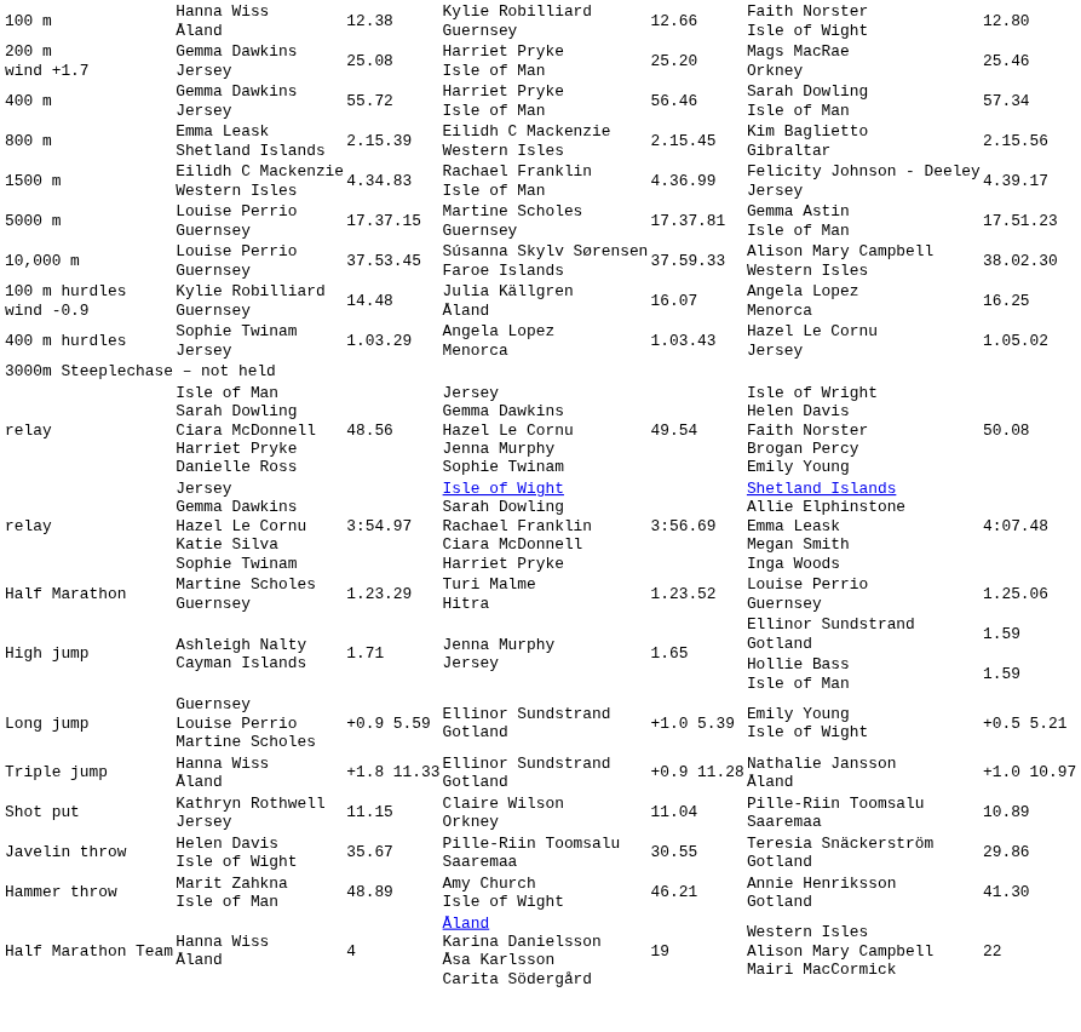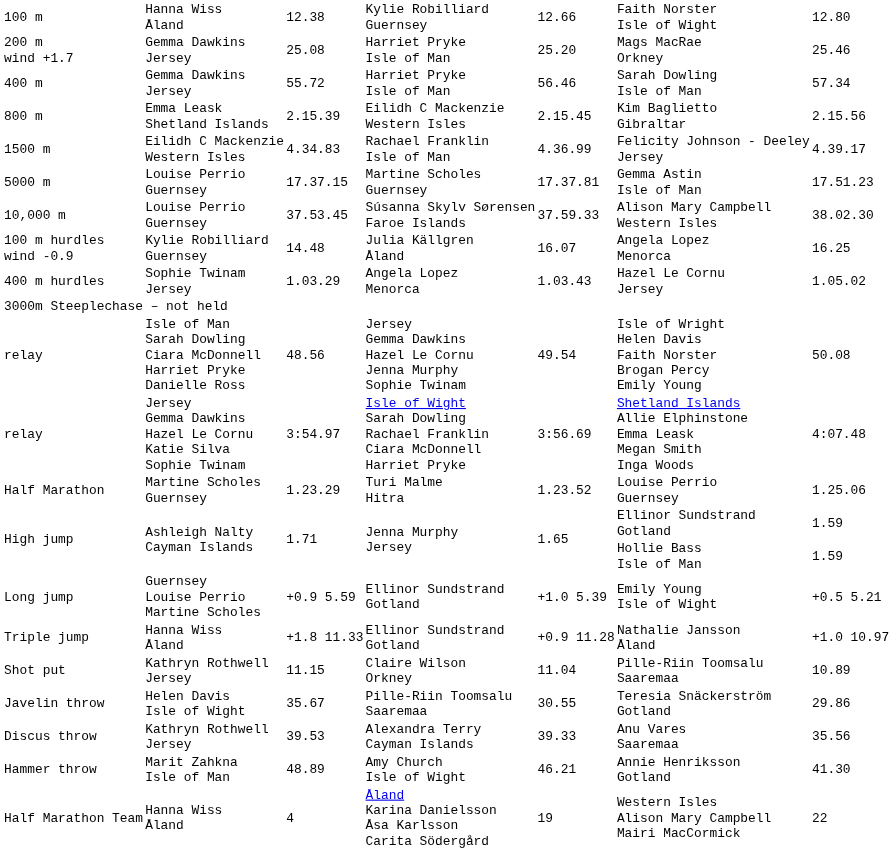 <table style="border-collapse: collapse; font-size: 90%;"  >
 <tr>
 <td>100 m</td>
 <td>Hanna Wiss<br>Åland</td>
 <td>12.38</td>
 <td>Kylie Robilliard<br>Guernsey</td>
 <td>12.66</td>
 <td>Faith Norster<br>Isle of Wight</td>
 <td>12.80</td>
 </tr>
 <tr>
 <td>200 m<br>wind +1.7</td>
 <td>Gemma Dawkins<br>Jersey</td>
 <td>25.08</td>
 <td>Harriet Pryke<br>Isle of Man</td>
 <td>25.20</td>
 <td>Mags MacRae<br>Orkney</td>
 <td>25.46</td>
 </tr>
 <tr>
 <td>400 m</td>
 <td>Gemma Dawkins<br>Jersey</td>
 <td>55.72</td>
 <td>Harriet Pryke<br>Isle of Man</td>
 <td>56.46</td>
 <td>Sarah Dowling<br>Isle of Man</td>
 <td>57.34</td>
 </tr>
 <tr>
 <td>800 m</td>
 <td>Emma Leask<br>Shetland Islands</td>
 <td>2.15.39</td>
 <td>Eilidh C Mackenzie<br>Western Isles</td>
 <td>2.15.45</td>
 <td>Kim Baglietto<br>Gibraltar</td>
 <td>2.15.56</td>
 </tr>
 <tr>
 <td>1500 m</td>
 <td>Eilidh C Mackenzie<br>Western Isles</td>
 <td>4.34.83</td>
 <td>Rachael Franklin<br>Isle of Man</td>
 <td>4.36.99</td>
 <td>Felicity Johnson - Deeley<br>Jersey</td>
 <td>4.39.17</td>
 </tr>
 <tr>
 <td>5000 m</td>
 <td>Louise Perrio<br>Guernsey</td>
 <td>17.37.15</td>
 <td>Martine Scholes<br>Guernsey</td>
 <td>17.37.81</td>
 <td>Gemma Astin<br>Isle of Man</td>
 <td>17.51.23</td>
 </tr>
 <tr>
 <td>10,000 m</td>
 <td>Louise Perrio<br>Guernsey</td>
 <td>37.53.45</td>
 <td>Súsanna Skylv Sørensen<br>Faroe Islands</td>
 <td>37.59.33</td>
 <td>Alison Mary Campbell<br>Western Isles</td>
 <td>38.02.30</td>
 </tr>
 <tr>
 <td>100 m hurdles<br>wind -0.9</td>
 <td>Kylie Robilliard<br>Guernsey</td>
 <td>14.48</td>
 <td>Julia Källgren<br>Åland</td>
 <td>16.07</td>
 <td>Angela Lopez<br>Menorca</td>
 <td>16.25</td>
 </tr>
 <tr>
 <td>400 m hurdles</td>
 <td>Sophie Twinam<br>Jersey</td>
 <td>1.03.29</td>
 <td>Angela Lopez<br>Menorca</td>
 <td>1.03.43</td>
 <td>Hazel Le Cornu<br>Jersey</td>
 <td>1.05.02</td>
 </tr>
 <tr>
 <td colspan=7>3000m Steeplechase – not held</td>
 </tr>
 <tr>
 <td> relay</td>
 <td>Isle of Man<br>Sarah Dowling<br>Ciara McDonnell<br>Harriet Pryke<br>Danielle Ross</td>
 <td>48.56</td>
 <td>Jersey<br>Gemma Dawkins<br>Hazel Le Cornu<br>Jenna Murphy<br>Sophie Twinam</td>
 <td>49.54</td>
 <td>Isle of Wright<br>Helen Davis<br>Faith Norster<br>Brogan Percy<br>Emily Young</td>
 <td>50.08</td>
 </tr>
 <tr>
 <td> relay</td>
 <td>Jersey<br>Gemma Dawkins<br>Hazel Le Cornu<br>Katie Silva<br>Sophie Twinam</td>
 <td>3:54.97</td>
 <td><a href='#'>Isle of Wight</a><br>Sarah Dowling<br>Rachael Franklin<br>Ciara McDonnell<br>Harriet Pryke</td>
 <td>3:56.69</td>
 <td><a href='#'>Shetland Islands</a><br>Allie Elphinstone<br>Emma Leask<br>Megan Smith<br>Inga Woods</td>
 <td>4:07.48</td>
 </tr>
 <tr>
 <td>Half Marathon</td>
 <td>Martine Scholes<br>Guernsey</td>
 <td>1.23.29</td>
 <td>Turi Malme<br>Hitra</td>
 <td>1.23.52</td>
 <td>Louise Perrio<br>Guernsey</td>
 <td>1.25.06</td>
 </tr>
 <tr>
 <td rowspan=2>High jump</td>
 <td rowspan=2>Ashleigh Nalty<br>Cayman Islands</td>
 <td rowspan=2>1.71</td>
 <td rowspan=2>Jenna Murphy<br>Jersey</td>
 <td rowspan=2>1.65</td>
 <td>Ellinor Sundstrand<br>Gotland</td>
 <td>1.59</td>
 </tr>
 <tr>
 <td>Hollie Bass<br>Isle of Man</td>
 <td>1.59</td>
 </tr>
 <tr>
 <td>Long jump</td>
 <td>Guernsey<br>Louise Perrio<br>Martine Scholes</td>
 <td>+0.9 5.59</td>
 <td>Ellinor Sundstrand<br>Gotland</td>
 <td>+1.0 5.39</td>
 <td>Emily Young<br>Isle of Wight</td>
 <td>+0.5 5.21</td>
 </tr>
 <tr>
 <td>Triple jump</td>
 <td>Hanna Wiss<br>Åland</td>
 <td>+1.8 11.33</td>
 <td>Ellinor Sundstrand<br>Gotland</td>
 <td>+0.9 11.28</td>
 <td>Nathalie Jansson<br>Åland</td>
 <td>+1.0 10.97</td>
 </tr>
 <tr>
 <td>Shot put</td>
 <td>Kathryn Rothwell<br>Jersey</td>
 <td>11.15</td>
 <td>Claire Wilson<br>Orkney</td>
 <td>11.04</td>
 <td>Pille-Riin Toomsalu<br>Saaremaa</td>
 <td>10.89</td>
 </tr>
 <tr>
 <td>Javelin throw</td>
 <td>Helen Davis<br>Isle of Wight</td>
 <td>35.67</td>
 <td>Pille-Riin Toomsalu<br>Saaremaa</td>
 <td>30.55</td>
 <td>Teresia Snäckerström<br>Gotland</td>
 <td>29.86</td>
 </tr>
 <tr>
+<td>Discus throw</td>
+<td>Kathryn Rothwell<br>Jersey</td>
+<td>39.53</td>
+<td>Alexandra Terry<br>Cayman Islands</td>
+<td>39.33</td>
+<td>Anu Vares<br>Saaremaa</td>
+<td>35.56</td>
+</tr>
+<tr>
 <td>Hammer throw</td>
 <td>Marit Zahkna<br>Isle of Man</td>
 <td>48.89</td>
 <td>Amy Church<br>Isle of Wight</td>
 <td>46.21</td>
 <td>Annie Henriksson<br>Gotland</td>
 <td>41.30</td>
 </tr>
 <tr>
 <td>Half Marathon Team</td>
 <td>Hanna Wiss<br>Åland</td>
 <td>4</td>
 <td><a href='#'>Åland</a><br>Karina Danielsson<br>Åsa Karlsson<br>Carita Södergård</td>
 <td>19</td>
 <td>Western Isles<br>Alison Mary Campbell<br>Mairi MacCormick</td>
 <td>22</td>
 </tr>
 </table>
